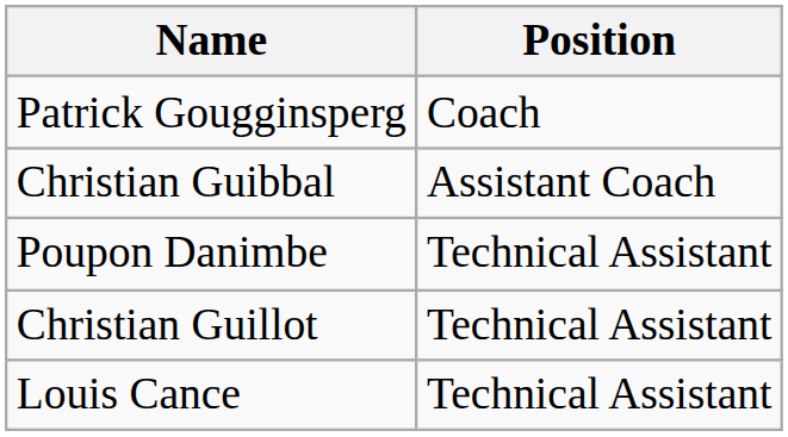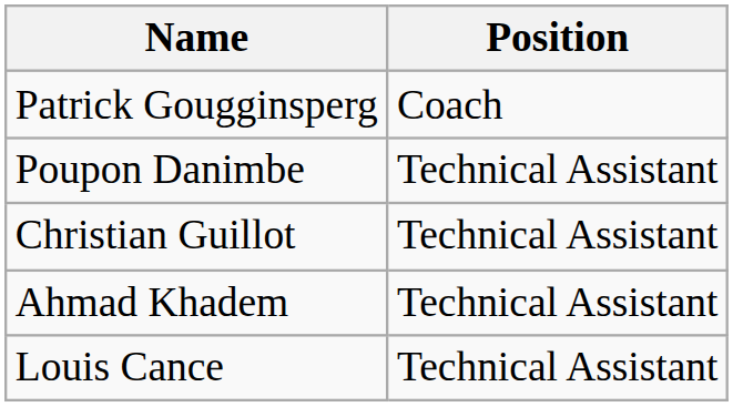 <table class="wikitable">
 <tr>
 <th>Name</th>
 <th>Position</th>
 </tr>
 <tr>
 <td>Patrick Gougginsperg</td>
 <td>Coach</td>
 </tr>
 <tr>
-<td>Christian Guibbal</td>
-<td>Assistant Coach</td>
-</tr>
-<tr>
 <td>Poupon Danimbe</td>
 <td>Technical Assistant</td>
 </tr>
 <tr>
 <td>Christian Guillot</td>
 <td>Technical Assistant</td>
 </tr>
 <tr>
+<td>Ahmad Khadem</td>
+<td>Technical Assistant</td>
+</tr>
+<tr>
 <td>Louis Cance</td>
 <td>Technical Assistant</td>
 </tr>
 </table>
